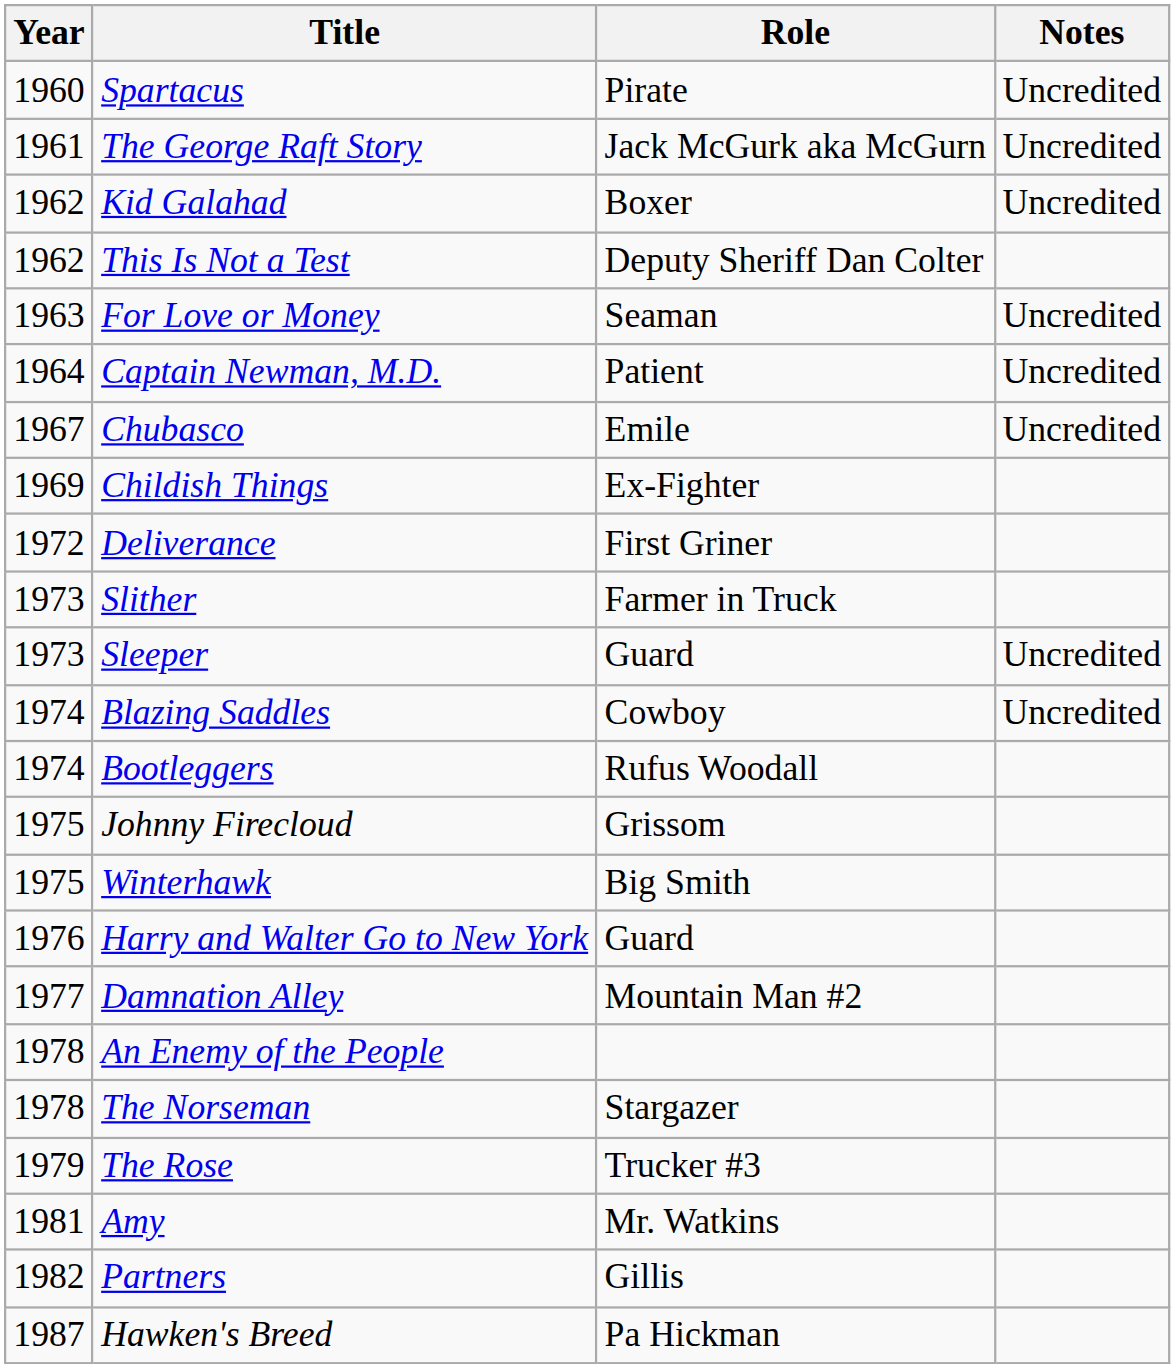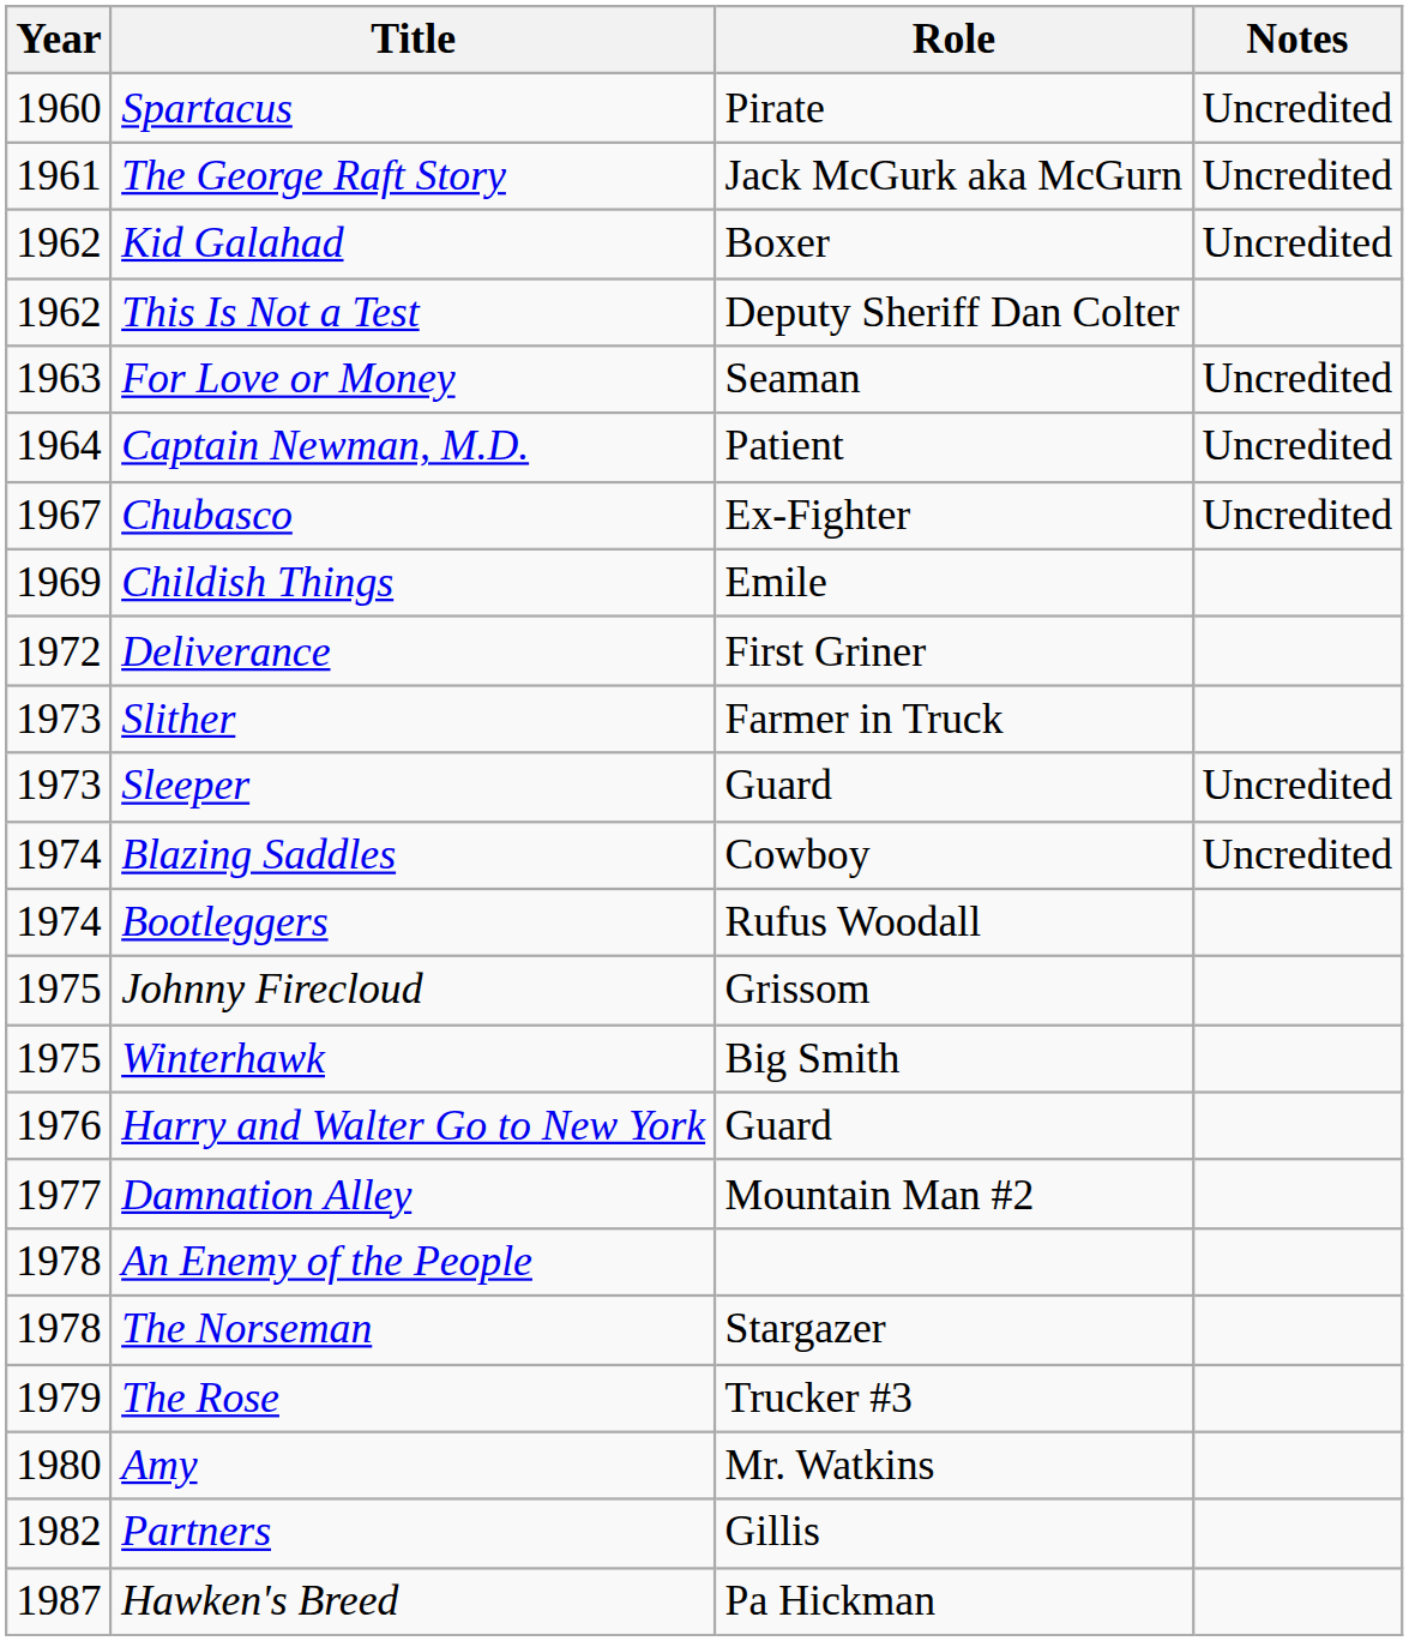 <table class="wikitable">
 <tr>
 <th>Year</th>
 <th>Title</th>
 <th>Role</th>
 <th class="unsortable">Notes</th>
 </tr>
 <tr>
 <td>1960</td>
 <td><em><a href='#'>Spartacus</a></em></td>
 <td>Pirate</td>
 <td>Uncredited</td>
 </tr>
 <tr>
 <td>1961</td>
 <td><em><a href='#'>The George Raft Story</a></em></td>
 <td>Jack McGurk aka McGurn</td>
 <td>Uncredited</td>
 </tr>
 <tr>
 <td>1962</td>
 <td><em><a href='#'>Kid Galahad</a></em></td>
 <td>Boxer</td>
 <td>Uncredited</td>
 </tr>
 <tr>
 <td>1962</td>
 <td><em><a href='#'>This Is Not a Test</a></em></td>
 <td>Deputy Sheriff Dan Colter</td>
 <td></td>
 </tr>
 <tr>
 <td>1963</td>
 <td><em><a href='#'>For Love or Money</a></em></td>
 <td>Seaman</td>
 <td>Uncredited</td>
 </tr>
 <tr>
 <td>1964</td>
 <td><em><a href='#'>Captain Newman, M.D.</a></em></td>
 <td>Patient</td>
 <td>Uncredited</td>
 </tr>
 <tr>
 <td>1967</td>
 <td><em><a href='#'>Chubasco</a></em></td>
-<td>Emile</td>
+<td>Ex-Fighter</td>
 <td>Uncredited</td>
 </tr>
 <tr>
 <td>1969</td>
 <td><em><a href='#'>Childish Things</a></em></td>
-<td>Ex-Fighter</td>
+<td>Emile</td>
 <td></td>
 </tr>
 <tr>
 <td>1972</td>
 <td><em><a href='#'>Deliverance</a></em></td>
 <td>First Griner</td>
 <td></td>
 </tr>
 <tr>
 <td>1973</td>
 <td><em><a href='#'>Slither</a></em></td>
 <td>Farmer in Truck</td>
 <td></td>
 </tr>
 <tr>
 <td>1973</td>
 <td><em><a href='#'>Sleeper</a></em></td>
 <td>Guard</td>
 <td>Uncredited</td>
 </tr>
 <tr>
 <td>1974</td>
 <td><em><a href='#'>Blazing Saddles</a></em></td>
 <td>Cowboy</td>
 <td>Uncredited</td>
 </tr>
 <tr>
 <td>1974</td>
 <td><em><a href='#'>Bootleggers</a></em></td>
 <td>Rufus Woodall</td>
 <td></td>
 </tr>
 <tr>
 <td>1975</td>
 <td><em>Johnny Firecloud</em></td>
 <td>Grissom</td>
 <td></td>
 </tr>
 <tr>
 <td>1975</td>
 <td><em><a href='#'>Winterhawk</a></em></td>
 <td>Big Smith</td>
 <td></td>
 </tr>
 <tr>
 <td>1976</td>
 <td><em><a href='#'>Harry and Walter Go to New York</a></em></td>
 <td>Guard</td>
 <td></td>
 </tr>
 <tr>
 <td>1977</td>
 <td><em><a href='#'>Damnation Alley</a></em></td>
 <td>Mountain Man #2</td>
 <td></td>
 </tr>
 <tr>
 <td>1978</td>
 <td><em><a href='#'>An Enemy of the People</a></em></td>
 <td></td>
 <td></td>
 </tr>
 <tr>
 <td>1978</td>
 <td><em><a href='#'>The Norseman</a></em></td>
 <td>Stargazer</td>
 <td></td>
 </tr>
 <tr>
 <td>1979</td>
 <td><em><a href='#'>The Rose</a></em></td>
 <td>Trucker #3</td>
 <td></td>
 </tr>
 <tr>
-<td>1981</td>
+<td>1980</td>
 <td><em><a href='#'>Amy</a></em></td>
 <td>Mr. Watkins</td>
 <td></td>
 </tr>
 <tr>
 <td>1982</td>
 <td><em><a href='#'>Partners</a></em></td>
 <td>Gillis</td>
 <td></td>
 </tr>
 <tr>
 <td>1987</td>
 <td><em>Hawken's Breed</em></td>
 <td>Pa Hickman</td>
 <td></td>
 </tr>
 </table>
